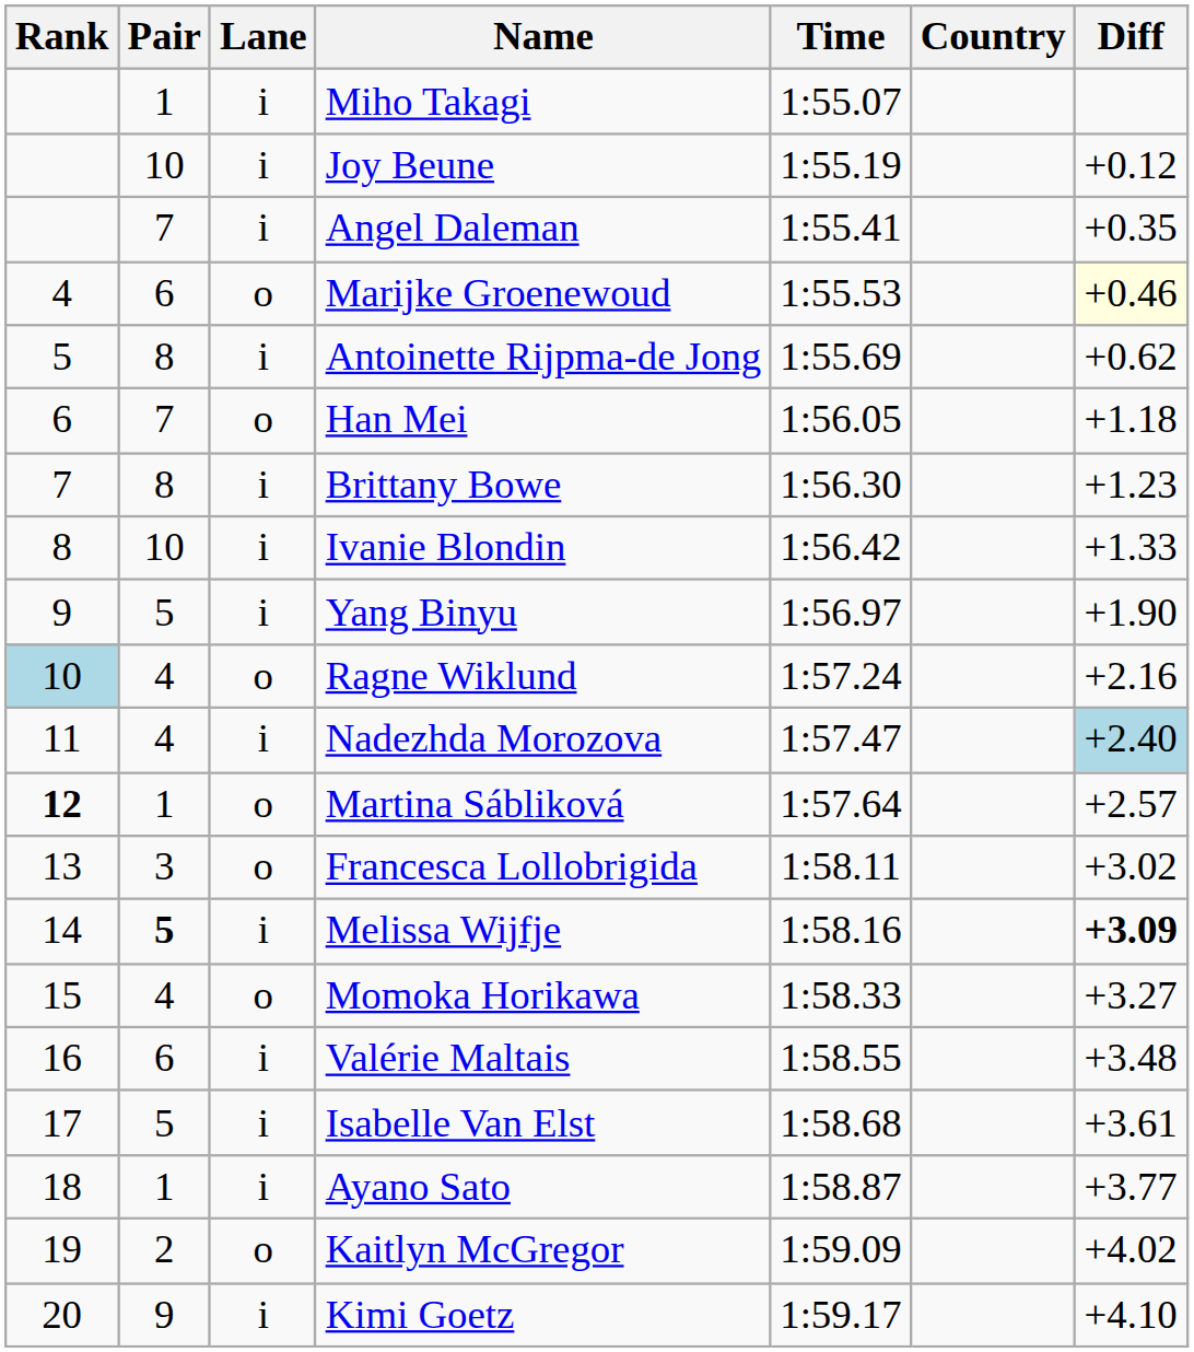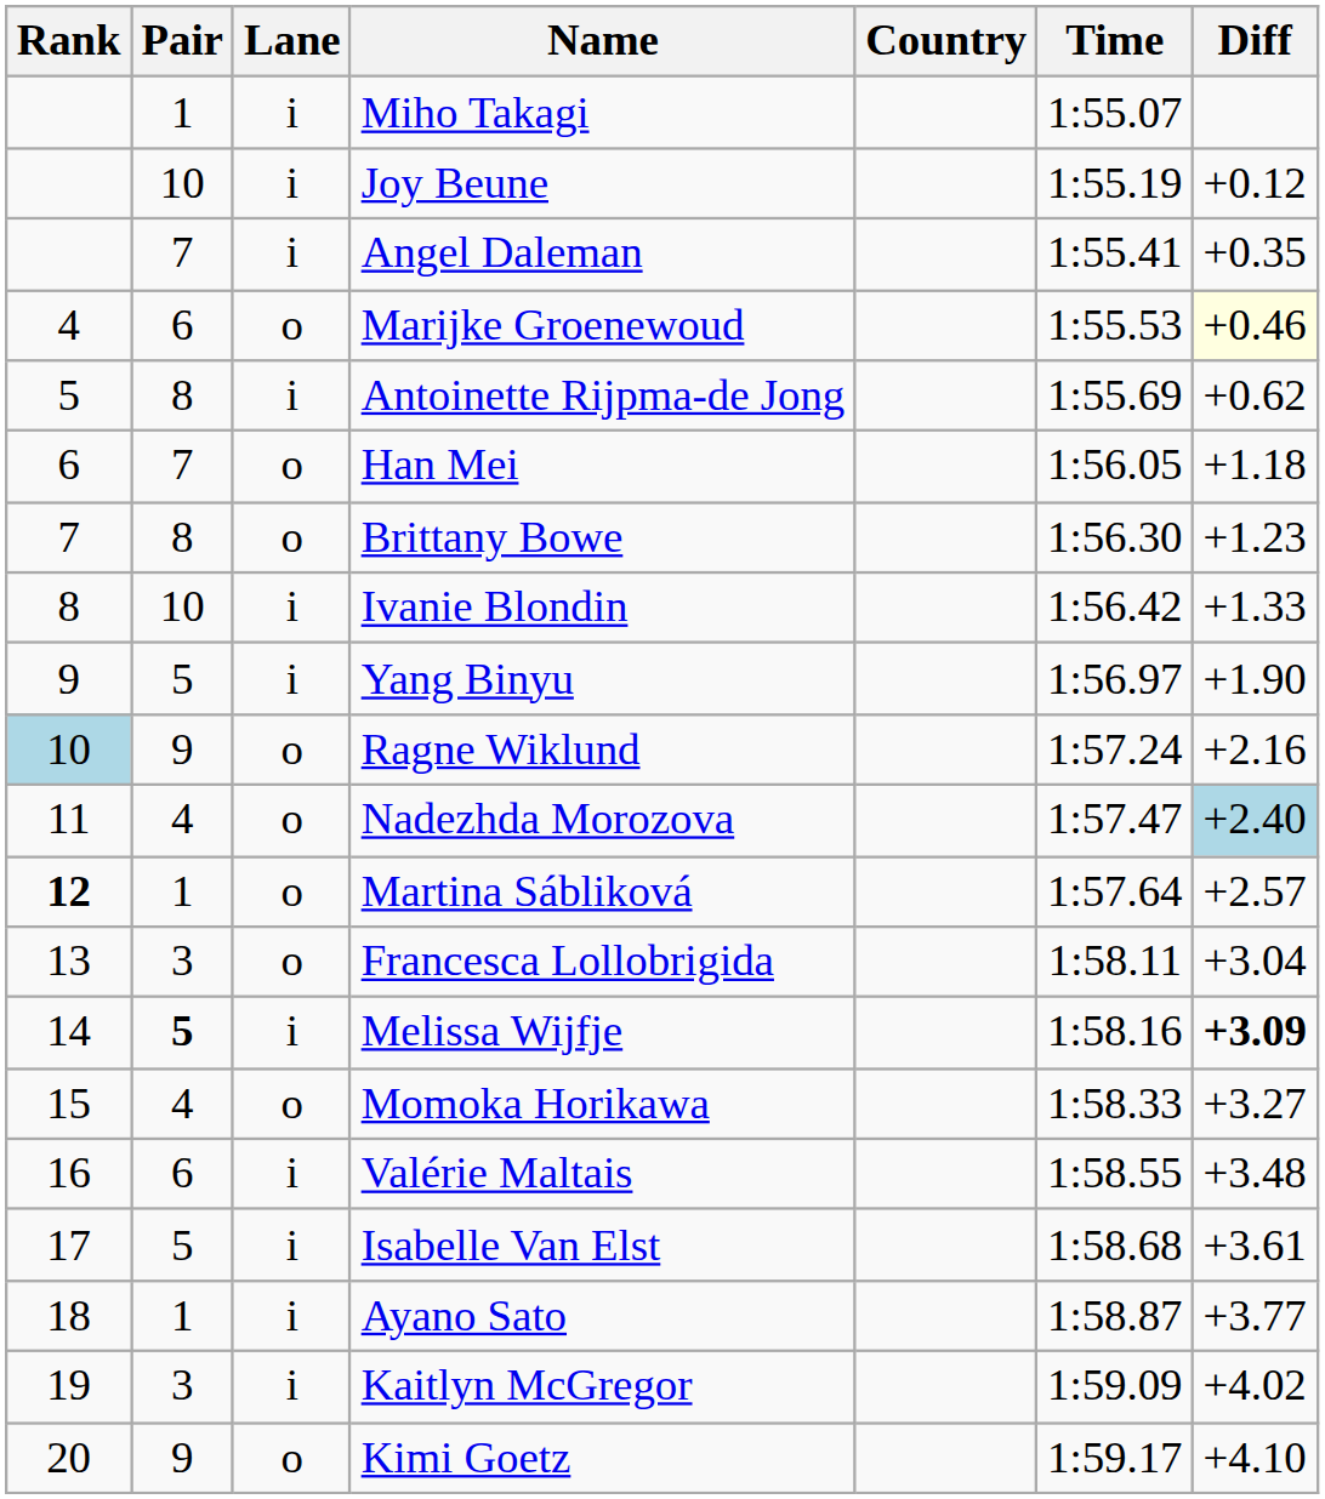 <table class="wikitable sortable" style="text-align:center">
 <tr>
 <th>Rank</th>
 <th>Pair</th>
 <th>Lane</th>
 <th>Name</th>
+<th>Country</th>
 <th>Time</th>
-<th>Country</th>
 <th>Diff</th>
 </tr>
 <tr>
 <td></td>
 <td>1</td>
 <td>i</td>
 <td align=left><a href='#'>Miho Takagi</a></td>
+<td align=left></td>
 <td>1:55.07</td>
-<td align=left></td>
 <td></td>
 </tr>
 <tr>
 <td></td>
 <td>10</td>
 <td>i</td>
 <td align=left><a href='#'>Joy Beune</a></td>
+<td align=left></td>
 <td>1:55.19</td>
-<td align=left></td>
 <td>+0.12</td>
 </tr>
 <tr>
 <td></td>
 <td>7</td>
 <td>i</td>
 <td align=left><a href='#'>Angel Daleman</a></td>
+<td align=left></td>
 <td>1:55.41</td>
-<td align=left></td>
 <td>+0.35</td>
 </tr>
 <tr>
 <td>4</td>
 <td>6</td>
 <td>o</td>
 <td align=left><a href='#'>Marijke Groenewoud</a></td>
+<td align=left></td>
 <td>1:55.53</td>
-<td align=left></td>
 <td style="background: lightyellow;">+0.46</td>
 </tr>
 <tr>
 <td>5</td>
 <td>8</td>
 <td>i</td>
 <td align=left><a href='#'>Antoinette Rijpma-de Jong</a></td>
+<td align=left></td>
 <td>1:55.69</td>
-<td align=left></td>
 <td>+0.62</td>
 </tr>
 <tr>
 <td>6</td>
 <td>7</td>
 <td>o</td>
 <td align=left><a href='#'>Han Mei</a></td>
+<td align=left></td>
 <td>1:56.05</td>
-<td align=left></td>
 <td>+1.18</td>
 </tr>
 <tr>
 <td>7</td>
 <td>8</td>
-<td>i</td>
+<td>o</td>
 <td align=left><a href='#'>Brittany Bowe</a></td>
+<td align=left></td>
 <td>1:56.30</td>
-<td align=left></td>
 <td>+1.23</td>
 </tr>
 <tr>
 <td>8</td>
 <td>10</td>
 <td>i</td>
 <td align=left><a href='#'>Ivanie Blondin</a></td>
+<td align=left></td>
 <td>1:56.42</td>
-<td align=left></td>
 <td>+1.33</td>
 </tr>
 <tr>
 <td>9</td>
 <td>5</td>
 <td>i</td>
 <td align=left><a href='#'>Yang Binyu</a></td>
+<td align=left></td>
 <td>1:56.97</td>
-<td align=left></td>
 <td>+1.90</td>
 </tr>
 <tr>
 <td style="background: lightblue;">10</td>
-<td>4</td>
+<td>9</td>
 <td>o</td>
 <td align=left><a href='#'>Ragne Wiklund</a></td>
+<td align=left></td>
 <td>1:57.24</td>
-<td align=left></td>
 <td>+2.16</td>
 </tr>
 <tr>
 <td>11</td>
 <td>4</td>
-<td>i</td>
+<td>o</td>
 <td align=left><a href='#'>Nadezhda Morozova</a></td>
+<td align=left></td>
 <td>1:57.47</td>
-<td align=left></td>
 <td style="background: lightblue;">+2.40</td>
 </tr>
 <tr>
 <td><strong>12</strong></td>
 <td>1</td>
 <td>o</td>
 <td align=left><a href='#'>Martina Sábliková</a></td>
+<td align=left></td>
 <td>1:57.64</td>
-<td align=left></td>
 <td>+2.57</td>
 </tr>
 <tr>
 <td>13</td>
 <td>3</td>
 <td>o</td>
 <td align=left><a href='#'>Francesca Lollobrigida</a></td>
+<td align=left></td>
 <td>1:58.11</td>
-<td align=left></td>
-<td>+3.02</td>
+<td>+3.04</td>
 </tr>
 <tr>
 <td>14</td>
 <td><strong>5</strong></td>
 <td>i</td>
 <td align=left><a href='#'>Melissa Wijfje</a></td>
+<td align=left></td>
 <td>1:58.16</td>
-<td align=left></td>
 <td><strong>+3.09</strong></td>
 </tr>
 <tr>
 <td>15</td>
 <td>4</td>
 <td>o</td>
 <td align=left><a href='#'>Momoka Horikawa</a></td>
+<td align=left></td>
 <td>1:58.33</td>
-<td align=left></td>
 <td>+3.27</td>
 </tr>
 <tr>
 <td>16</td>
 <td>6</td>
 <td>i</td>
 <td align=left><a href='#'>Valérie Maltais</a></td>
+<td align=left></td>
 <td>1:58.55</td>
-<td align=left></td>
 <td>+3.48</td>
 </tr>
 <tr>
 <td>17</td>
 <td>5</td>
 <td>i</td>
 <td align=left><a href='#'>Isabelle Van Elst</a></td>
+<td align=left></td>
 <td>1:58.68</td>
-<td align=left></td>
 <td>+3.61</td>
 </tr>
 <tr>
 <td>18</td>
 <td>1</td>
 <td>i</td>
 <td align=left><a href='#'>Ayano Sato</a></td>
+<td align=left></td>
 <td>1:58.87</td>
-<td align=left></td>
 <td>+3.77</td>
 </tr>
 <tr>
 <td>19</td>
-<td>2</td>
-<td>o</td>
+<td>3</td>
+<td>i</td>
 <td align=left><a href='#'>Kaitlyn McGregor</a></td>
+<td align=left></td>
 <td>1:59.09</td>
-<td align=left></td>
 <td>+4.02</td>
 </tr>
 <tr>
 <td>20</td>
 <td>9</td>
-<td>i</td>
+<td>o</td>
 <td align=left><a href='#'>Kimi Goetz</a></td>
+<td align=left></td>
 <td>1:59.17</td>
-<td align=left></td>
 <td>+4.10</td>
 </tr>
 </table>
